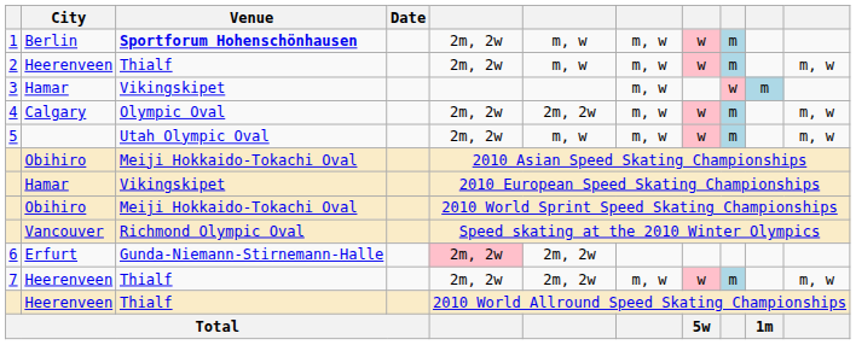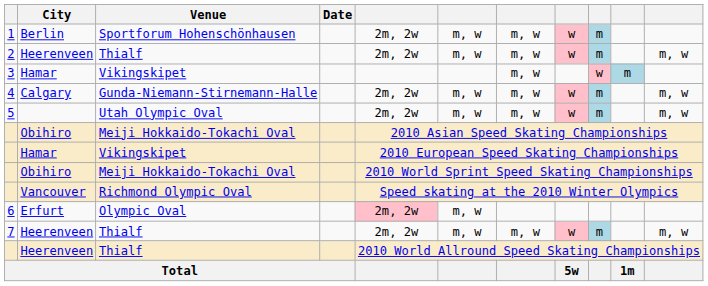 <table class="wikitable" border="1" style="text-align:center">
 <tr>
 <th></th>
 <th>City</th>
 <th>Venue</th>
 <th>Date</th>
 <th></th>
 <th></th>
 <th></th>
 <th></th>
 <th></th>
 <th></th>
 <th></th>
 </tr>
 <tr>
 <td><a href='#'>1</a></td>
 <td align=left><a href='#'>Berlin</a></td>
-<td align=left><strong><a href='#'>Sportforum Hohenschönhausen</a></strong></td>
+<td align=left><a href='#'>Sportforum Hohenschönhausen</a></td>
 <td align=right></td>
 <td>2m, 2w</td>
 <td>m, w</td>
 <td>m, w</td>
 <td bgcolor=pink>w</td>
 <td bgcolor=lightblue>m</td>
 <td></td>
 <td></td>
 </tr>
 <tr>
 <td><a href='#'>2</a></td>
 <td align=left><a href='#'>Heerenveen</a></td>
 <td align=left><a href='#'>Thialf</a></td>
 <td align=right></td>
 <td>2m, 2w</td>
 <td>m, w</td>
 <td>m, w</td>
 <td bgcolor=pink>w</td>
 <td bgcolor=lightblue>m</td>
 <td></td>
 <td>m, w</td>
 </tr>
 <tr>
 <td><a href='#'>3</a></td>
 <td align=left><a href='#'>Hamar</a></td>
 <td align=left><a href='#'>Vikingskipet</a></td>
 <td align=right></td>
 <td></td>
 <td></td>
 <td>m, w</td>
 <td></td>
 <td bgcolor=pink>w</td>
 <td bgcolor=lightblue>m</td>
 <td></td>
 </tr>
 <tr>
 <td><a href='#'>4</a></td>
 <td align=left><a href='#'>Calgary</a></td>
-<td align=left><a href='#'>Olympic Oval</a></td>
+<td align=left><a href='#'>Gunda-Niemann-Stirnemann-Halle</a></td>
 <td align=right></td>
 <td>2m, 2w</td>
-<td>2m, 2w</td>
+<td>m, w</td>
 <td>m, w</td>
 <td bgcolor=pink>w</td>
 <td bgcolor=lightblue>m</td>
 <td></td>
 <td>m, w</td>
 </tr>
 <tr>
 <td><a href='#'>5</a></td>
 <td align=left></td>
 <td align=left><a href='#'>Utah Olympic Oval</a></td>
 <td align=right></td>
 <td>2m, 2w</td>
 <td>m, w</td>
 <td>m, w</td>
 <td bgcolor=pink>w</td>
 <td bgcolor=lightblue>m</td>
 <td></td>
 <td>m, w</td>
 </tr>
 <tr bgcolor=#faecc8>
 <td></td>
 <td align=left><a href='#'>Obihiro</a></td>
 <td align=left><a href='#'>Meiji Hokkaido-Tokachi Oval</a></td>
 <td align=right></td>
 <td colspan=7><a href='#'>2010 Asian Speed Skating Championships</a></td>
 </tr>
 <tr bgcolor=#faecc8>
 <td></td>
 <td align=left><a href='#'>Hamar</a></td>
 <td align=left><a href='#'>Vikingskipet</a></td>
 <td align=right></td>
 <td colspan=7><a href='#'>2010 European Speed Skating Championships</a></td>
 </tr>
 <tr bgcolor=#faecc8>
 <td></td>
 <td align=left><a href='#'>Obihiro</a></td>
 <td align=left><a href='#'>Meiji Hokkaido-Tokachi Oval</a></td>
 <td align=right></td>
 <td colspan=7><a href='#'>2010 World Sprint Speed Skating Championships</a></td>
 </tr>
 <tr bgcolor=#faecc8>
 <td></td>
 <td align=left><a href='#'>Vancouver</a></td>
 <td align=left><a href='#'>Richmond Olympic Oval</a></td>
 <td align=right></td>
 <td colspan=7><a href='#'>Speed skating at the 2010 Winter Olympics</a></td>
 </tr>
 <tr>
 <td><a href='#'>6</a></td>
 <td align=left><a href='#'>Erfurt</a></td>
-<td align=left><a href='#'>Gunda-Niemann-Stirnemann-Halle</a></td>
+<td align=left><a href='#'>Olympic Oval</a></td>
 <td align=right></td>
 <td style="background: pink;">2m, 2w</td>
-<td>2m, 2w</td>
+<td>m, w</td>
 <td></td>
 <td></td>
 <td></td>
 <td></td>
 <td></td>
 </tr>
 <tr>
 <td><a href='#'>7</a></td>
 <td align=left><a href='#'>Heerenveen</a></td>
 <td align=left><a href='#'>Thialf</a></td>
 <td align=right></td>
 <td>2m, 2w</td>
-<td>2m, 2w</td>
+<td>m, w</td>
 <td>m, w</td>
 <td bgcolor=pink>w</td>
 <td bgcolor=lightblue>m</td>
 <td></td>
 <td>m, w</td>
 </tr>
 <tr bgcolor=#faecc8>
 <td></td>
 <td align=left><a href='#'>Heerenveen</a></td>
 <td align=left><a href='#'>Thialf</a></td>
 <td align=right></td>
 <td colspan=7><a href='#'>2010 World Allround Speed Skating Championships</a></td>
 </tr>
 <tr>
 <th colspan=4 align=left>Total</th>
 <th></th>
 <th></th>
 <th></th>
 <th>5w</th>
 <th></th>
 <th>1m</th>
 <th></th>
 </tr>
 </table>
